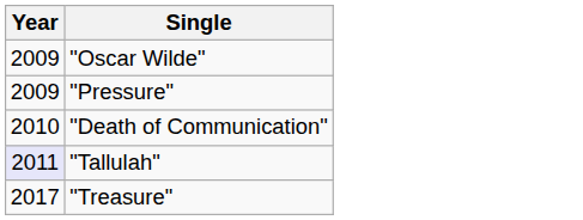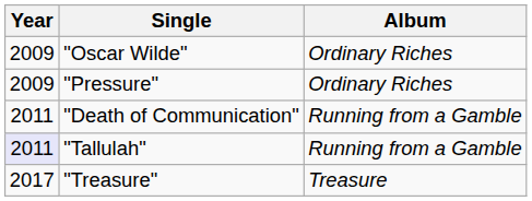 <table class="wikitable" style="text-align:center;">
 <tr>
 <th>Year</th>
 <th>Single</th>
+<th>Album</th>
 </tr>
 <tr>
 <td>2009</td>
 <td style="text-align:left;">"Oscar Wilde"</td>
+<td style="text-align:left;"><em>Ordinary Riches</em></td>
 </tr>
 <tr>
 <td>2009</td>
 <td style="text-align:left;">"Pressure"</td>
+<td style="text-align:left;"><em>Ordinary Riches</em></td>
 </tr>
 <tr>
-<td>2010</td>
+<td>2011</td>
 <td style="text-align:left;">"Death of Communication"</td>
+<td style="text-align:left;"><em>Running from a Gamble</em></td>
 </tr>
 <tr>
 <td style="background: lavender;">2011</td>
 <td style="text-align:left;">"Tallulah"</td>
+<td style="text-align:left;"><em>Running from a Gamble</em></td>
 </tr>
 <tr>
 <td>2017</td>
 <td style="text-align:left;">"Treasure"</td>
+<td style="text-align:left;"><em>Treasure</em></td>
 </tr>
 </table>
